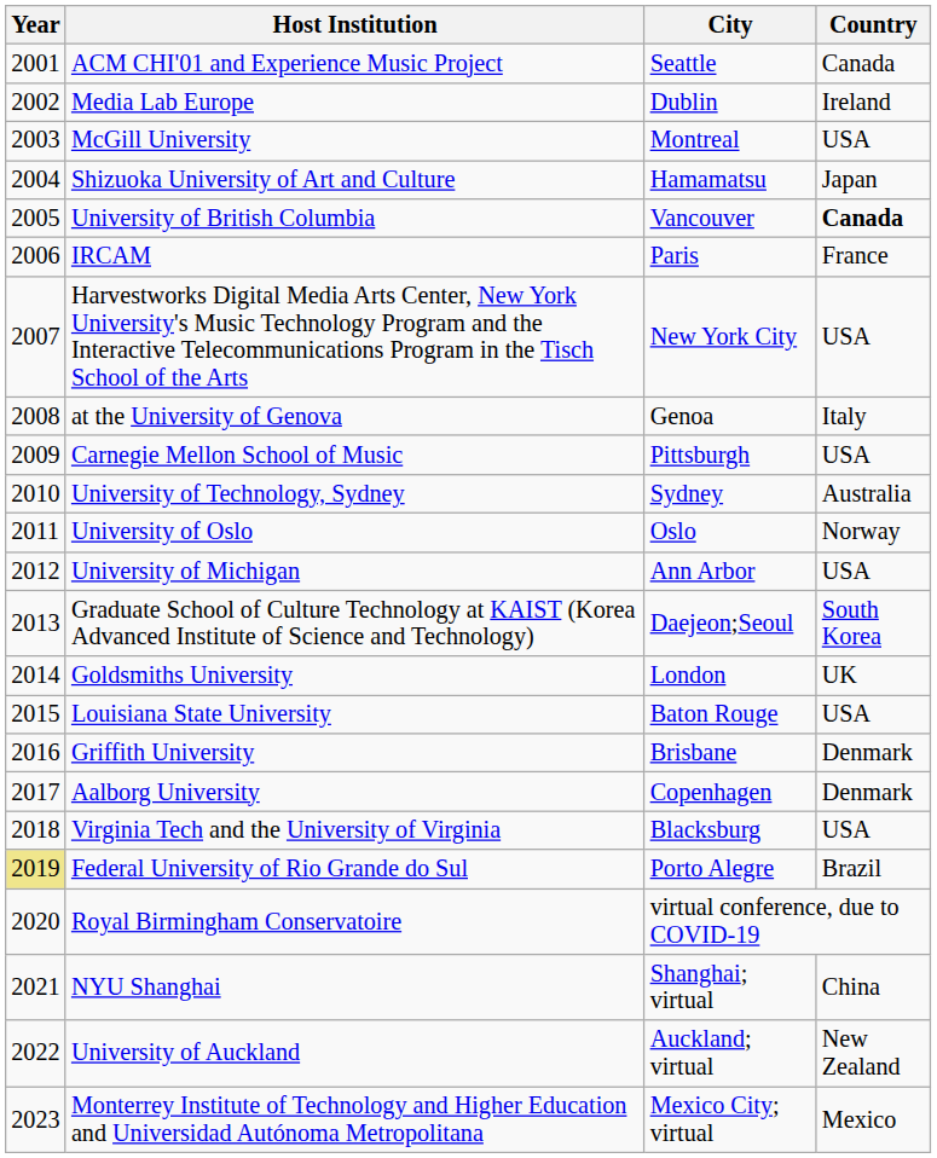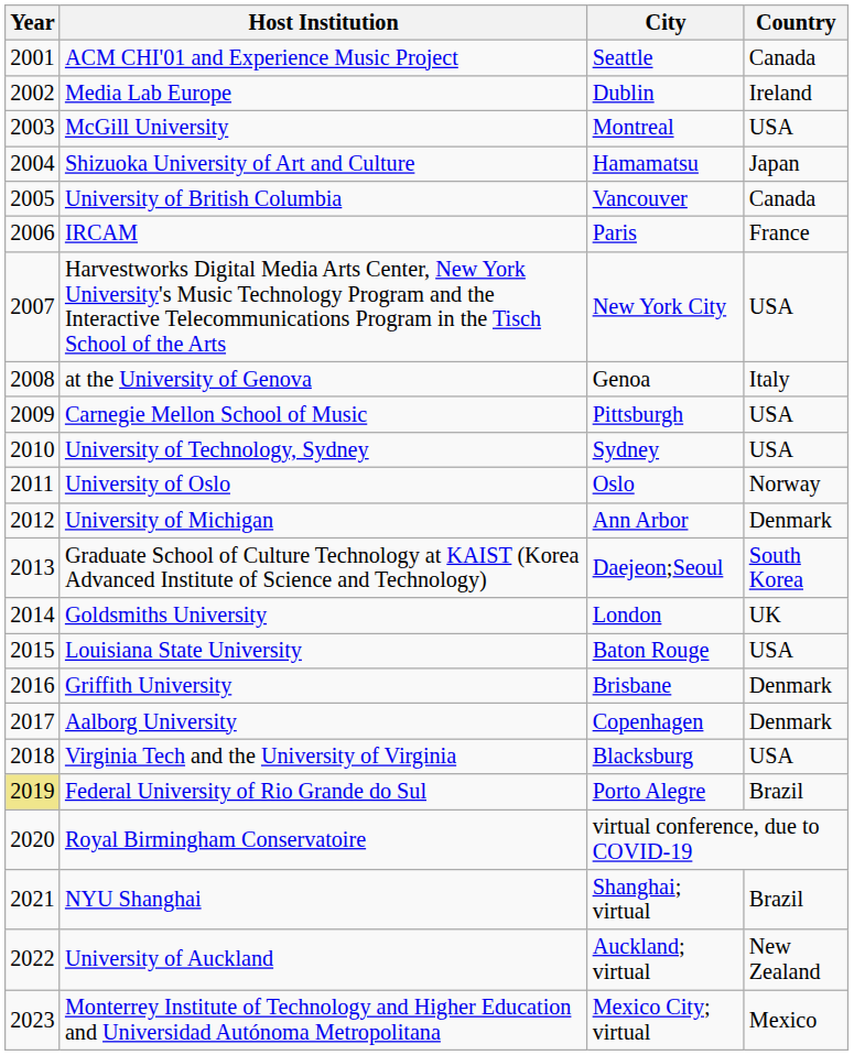 <table class="wikitable">
 <tr>
 <th>Year</th>
 <th>Host Institution</th>
 <th>City</th>
 <th>Country</th>
 </tr>
 <tr>
 <td>2001</td>
 <td><a href='#'>ACM CHI'01 and Experience Music Project</a></td>
 <td><a href='#'>Seattle</a></td>
 <td>Canada</td>
 </tr>
 <tr>
 <td>2002</td>
 <td><a href='#'>Media Lab Europe</a></td>
 <td><a href='#'>Dublin</a></td>
 <td>Ireland</td>
 </tr>
 <tr>
 <td>2003</td>
 <td><a href='#'>McGill University</a></td>
 <td><a href='#'>Montreal</a></td>
 <td>USA</td>
 </tr>
 <tr>
 <td>2004</td>
 <td><a href='#'>Shizuoka University of Art and Culture</a></td>
 <td><a href='#'>Hamamatsu</a></td>
 <td>Japan</td>
 </tr>
 <tr>
 <td>2005</td>
 <td><a href='#'>University of British Columbia</a></td>
 <td><a href='#'>Vancouver</a></td>
-<td><strong>Canada</strong></td>
+<td>Canada</td>
 </tr>
 <tr>
 <td>2006</td>
 <td><a href='#'>IRCAM</a></td>
 <td><a href='#'>Paris</a></td>
 <td>France</td>
 </tr>
 <tr>
 <td>2007</td>
 <td>Harvestworks Digital Media Arts Center, <a href='#'>New York University</a>'s Music Technology Program and the Interactive Telecommunications Program in the <a href='#'>Tisch School of the Arts</a></td>
 <td><a href='#'>New York City</a></td>
 <td>USA</td>
 </tr>
 <tr>
 <td>2008</td>
 <td> at the <a href='#'>University of Genova</a></td>
 <td>Genoa</td>
 <td>Italy</td>
 </tr>
 <tr>
 <td>2009</td>
 <td><a href='#'>Carnegie Mellon School of Music</a></td>
 <td><a href='#'>Pittsburgh</a></td>
 <td>USA</td>
 </tr>
 <tr>
 <td>2010</td>
 <td><a href='#'>University of Technology, Sydney</a></td>
 <td><a href='#'>Sydney</a></td>
-<td>Australia</td>
+<td>USA</td>
 </tr>
 <tr>
 <td>2011</td>
 <td><a href='#'>University of Oslo</a></td>
 <td><a href='#'>Oslo</a></td>
 <td>Norway</td>
 </tr>
 <tr>
 <td>2012</td>
 <td><a href='#'>University of Michigan</a></td>
 <td><a href='#'>Ann Arbor</a></td>
-<td>USA</td>
+<td>Denmark</td>
 </tr>
 <tr>
 <td>2013</td>
 <td>Graduate School of Culture Technology at <a href='#'>KAIST</a> (Korea Advanced Institute of Science and Technology)</td>
 <td><a href='#'>Daejeon</a>;<a href='#'>Seoul</a></td>
 <td><a href='#'>South Korea</a></td>
 </tr>
 <tr>
 <td>2014</td>
 <td><a href='#'>Goldsmiths University</a></td>
 <td><a href='#'>London</a></td>
 <td>UK</td>
 </tr>
 <tr>
 <td>2015</td>
 <td><a href='#'>Louisiana State University</a></td>
 <td><a href='#'>Baton Rouge</a></td>
 <td>USA</td>
 </tr>
 <tr>
 <td>2016</td>
 <td><a href='#'>Griffith University</a></td>
 <td><a href='#'>Brisbane</a></td>
 <td>Denmark</td>
 </tr>
 <tr>
 <td>2017</td>
 <td><a href='#'>Aalborg University</a></td>
 <td><a href='#'>Copenhagen</a></td>
 <td>Denmark</td>
 </tr>
 <tr>
 <td>2018</td>
 <td><a href='#'>Virginia Tech</a> and the <a href='#'>University of Virginia</a></td>
 <td><a href='#'>Blacksburg</a></td>
 <td>USA</td>
 </tr>
 <tr>
 <td style="background: khaki;">2019</td>
 <td><a href='#'>Federal University of Rio Grande do Sul</a></td>
 <td><a href='#'>Porto Alegre</a></td>
 <td>Brazil</td>
 </tr>
 <tr>
 <td>2020</td>
 <td><a href='#'>Royal Birmingham Conservatoire</a></td>
 <td colspan="2">virtual conference, due to <a href='#'>COVID-19</a></td>
 </tr>
 <tr>
 <td>2021</td>
 <td><a href='#'>NYU Shanghai</a></td>
 <td><a href='#'>Shanghai</a>; virtual</td>
-<td>China</td>
+<td>Brazil</td>
 </tr>
 <tr>
 <td>2022</td>
 <td><a href='#'>University of Auckland</a></td>
 <td><a href='#'>Auckland</a>; virtual</td>
 <td>New Zealand</td>
 </tr>
 <tr>
 <td>2023</td>
 <td><a href='#'>Monterrey Institute of Technology and Higher Education</a> and <a href='#'>Universidad Autónoma Metropolitana</a></td>
 <td><a href='#'>Mexico City</a>; virtual</td>
 <td>Mexico</td>
 </tr>
 </table>
